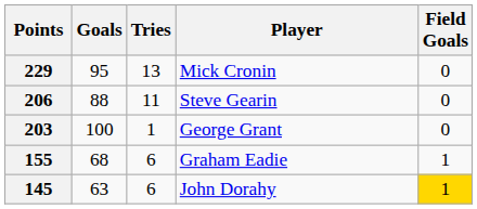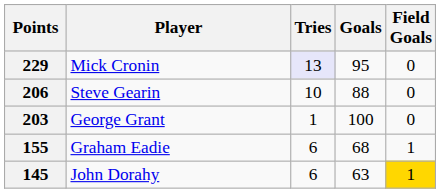 <table class="wikitable" style="text-align:left;">
 <tr>
 <th width=50>Points</th>
+<th width=200>Player</th>
+<th width=30>Tries</th>
 <th width=30>Goals</th>
-<th width=30>Tries</th>
-<th width=200>Player</th>
 <th width=30>Field Goals</th>
 </tr>
 <tr>
 <th>229</th>
+<td> <a href='#'>Mick Cronin</a></td>
+<td align=center style="background: lavender;">13</td>
 <td align=center>95</td>
-<td align=center>13</td>
-<td> <a href='#'>Mick Cronin</a></td>
 <td align=center>0</td>
 </tr>
 <tr>
 <th>206</th>
+<td> <a href='#'>Steve Gearin</a></td>
+<td align=center>10</td>
 <td align=center>88</td>
-<td align=center>11</td>
-<td> <a href='#'>Steve Gearin</a></td>
 <td align=center>0</td>
 </tr>
 <tr>
 <th>203</th>
+<td> <a href='#'>George Grant</a></td>
+<td align=center>1</td>
 <td align=center>100</td>
-<td align=center>1</td>
-<td> <a href='#'>George Grant</a></td>
 <td align=center>0</td>
 </tr>
 <tr>
 <th>155</th>
+<td> <a href='#'>Graham Eadie</a></td>
+<td align=center>6</td>
 <td align=center>68</td>
-<td align=center>6</td>
-<td> <a href='#'>Graham Eadie</a></td>
 <td align=center>1</td>
 </tr>
 <tr>
 <th>145</th>
+<td> <a href='#'>John Dorahy</a></td>
+<td align=center>6</td>
 <td align=center>63</td>
-<td align=center>6</td>
-<td> <a href='#'>John Dorahy</a></td>
 <td align=center style="background: gold;">1</td>
 </tr>
 </table>
